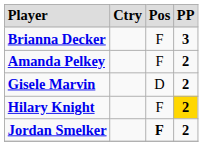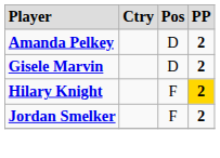 <table class="wikitable">
 <tr align="center" style="font-weight:bold; background-color:#dddddd;" |>
 <td align="left">Player</td>
 <td>Ctry</td>
 <td>Pos</td>
 <td>PP</td>
 </tr>
 <tr align="center">
-<td align="left"><strong><a href='#'>Brianna Decker</a></strong></td>
-<td></td>
-<td>F</td>
-<td><strong>3</strong></td>
-</tr>
-<tr align="center">
 <td align="left"><strong><a href='#'>Amanda Pelkey</a></strong></td>
 <td></td>
-<td>F</td>
+<td>D</td>
 <td><strong>2</strong></td>
 </tr>
 <tr align="center">
 <td align="left"><strong><a href='#'>Gisele Marvin</a></strong></td>
 <td></td>
 <td>D</td>
 <td><strong>2</strong></td>
 </tr>
 <tr align="center">
 <td align="left"><strong><a href='#'>Hilary Knight</a></strong></td>
 <td></td>
 <td>F</td>
 <td style="background: gold;"><strong>2</strong></td>
 </tr>
 <tr align="center">
 <td align="left"><strong><a href='#'>Jordan Smelker</a></strong></td>
 <td></td>
-<td><strong>F</strong></td>
+<td>F</td>
 <td><strong>2</strong></td>
 </tr>
 <tr align="center">
 </tr>
 </table>
